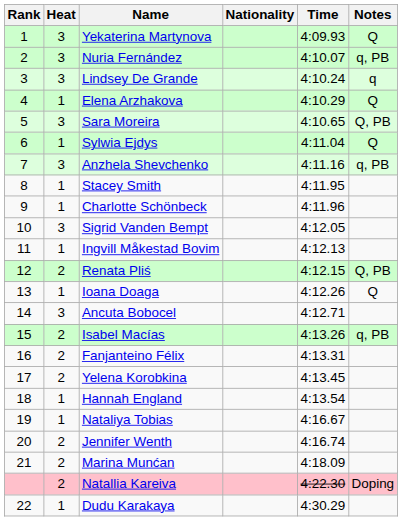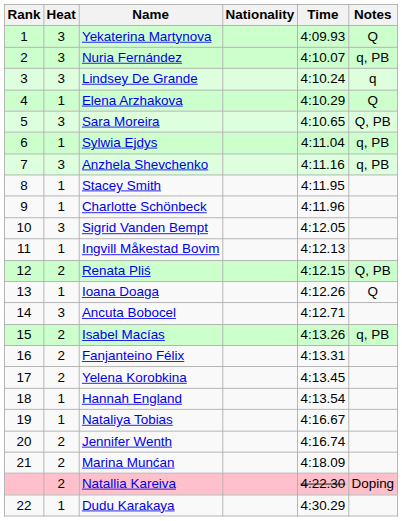 <table class="wikitable sortable" style="text-align:center">
 <tr>
 <th>Rank</th>
 <th>Heat</th>
 <th>Name</th>
 <th>Nationality</th>
 <th>Time</th>
 <th>Notes</th>
 </tr>
 <tr bgcolor=ccffcc>
 <td>1</td>
 <td>3</td>
 <td align=left><a href='#'>Yekaterina Martynova</a></td>
 <td align=left></td>
 <td>4:09.93</td>
 <td>Q</td>
 </tr>
 <tr bgcolor=ccffcc>
 <td>2</td>
 <td>3</td>
 <td align=left><a href='#'>Nuria Fernández</a></td>
 <td align=left></td>
 <td>4:10.07</td>
 <td>q, PB</td>
 </tr>
 <tr bgcolor=ddffdd>
 <td>3</td>
 <td>3</td>
 <td align=left><a href='#'>Lindsey De Grande</a></td>
 <td align=left></td>
 <td>4:10.24</td>
 <td>q</td>
 </tr>
 <tr bgcolor=ccffcc>
 <td>4</td>
 <td>1</td>
 <td align=left><a href='#'>Elena Arzhakova</a></td>
 <td align=left></td>
 <td>4:10.29</td>
 <td>Q</td>
 </tr>
 <tr bgcolor=ddffdd>
 <td>5</td>
 <td>3</td>
 <td align=left><a href='#'>Sara Moreira</a></td>
 <td align=left></td>
 <td>4:10.65</td>
 <td>Q, PB</td>
 </tr>
 <tr bgcolor=ccffcc>
 <td>6</td>
 <td>1</td>
 <td align=left><a href='#'>Sylwia Ejdys</a></td>
 <td align=left></td>
 <td>4:11.04</td>
-<td>Q</td>
+<td>q, PB</td>
 </tr>
 <tr bgcolor=ddffdd>
 <td>7</td>
 <td>3</td>
 <td align=left><a href='#'>Anzhela Shevchenko</a></td>
 <td align=left></td>
 <td>4:11.16</td>
 <td>q, PB</td>
 </tr>
 <tr>
 <td>8</td>
 <td>1</td>
 <td align=left><a href='#'>Stacey Smith</a></td>
 <td align=left></td>
 <td>4:11.95</td>
 <td></td>
 </tr>
 <tr>
 <td>9</td>
 <td>1</td>
 <td align=left><a href='#'>Charlotte Schönbeck</a></td>
 <td align=left></td>
 <td>4:11.96</td>
 <td></td>
 </tr>
 <tr>
 <td>10</td>
 <td>3</td>
 <td align=left><a href='#'>Sigrid Vanden Bempt</a></td>
 <td align=left></td>
 <td>4:12.05</td>
 <td></td>
 </tr>
 <tr>
 <td>11</td>
 <td>1</td>
 <td align=left><a href='#'>Ingvill Måkestad Bovim</a></td>
 <td align=left></td>
 <td>4:12.13</td>
 <td></td>
 </tr>
 <tr bgcolor=ccffcc>
 <td>12</td>
 <td>2</td>
 <td align=left><a href='#'>Renata Pliś</a></td>
 <td align=left></td>
 <td>4:12.15</td>
 <td>Q, PB</td>
 </tr>
 <tr>
 <td>13</td>
 <td>1</td>
 <td align=left><a href='#'>Ioana Doaga</a></td>
 <td align=left></td>
 <td>4:12.26</td>
 <td>Q</td>
 </tr>
 <tr>
 <td>14</td>
 <td>3</td>
 <td align=left><a href='#'>Ancuta Bobocel</a></td>
 <td align=left></td>
 <td>4:12.71</td>
 <td></td>
 </tr>
 <tr bgcolor=ccffcc>
 <td>15</td>
 <td>2</td>
 <td align=left><a href='#'>Isabel Macías</a></td>
 <td align=left></td>
 <td>4:13.26</td>
 <td>q, PB</td>
 </tr>
 <tr>
 <td>16</td>
 <td>2</td>
 <td align=left><a href='#'>Fanjanteino Félix</a></td>
 <td align=left></td>
 <td>4:13.31</td>
 <td></td>
 </tr>
 <tr>
 <td>17</td>
 <td>2</td>
 <td align=left><a href='#'>Yelena Korobkina</a></td>
 <td align=left></td>
 <td>4:13.45</td>
 <td></td>
 </tr>
 <tr>
 <td>18</td>
 <td>1</td>
 <td align=left><a href='#'>Hannah England</a></td>
 <td align=left></td>
 <td>4:13.54</td>
 <td></td>
 </tr>
 <tr>
 <td>19</td>
 <td>1</td>
 <td align=left><a href='#'>Nataliya Tobias</a></td>
 <td align=left></td>
 <td>4:16.67</td>
 <td></td>
 </tr>
 <tr>
 <td>20</td>
 <td>2</td>
 <td align=left><a href='#'>Jennifer Wenth</a></td>
 <td align=left></td>
 <td>4:16.74</td>
 <td></td>
 </tr>
 <tr>
 <td>21</td>
 <td>2</td>
 <td align=left><a href='#'>Marina Munćan</a></td>
 <td align=left></td>
 <td>4:18.09</td>
 <td></td>
 </tr>
 <tr bgcolor=pink>
 <td></td>
 <td>2</td>
 <td align=left><a href='#'>Natallia Kareiva</a></td>
 <td align=left></td>
 <td><s>4:22.30</s></td>
 <td>Doping</td>
 </tr>
 <tr>
 <td>22</td>
 <td>1</td>
 <td align=left><a href='#'>Dudu Karakaya</a></td>
 <td align=left></td>
 <td>4:30.29</td>
 <td></td>
 </tr>
 </table>
